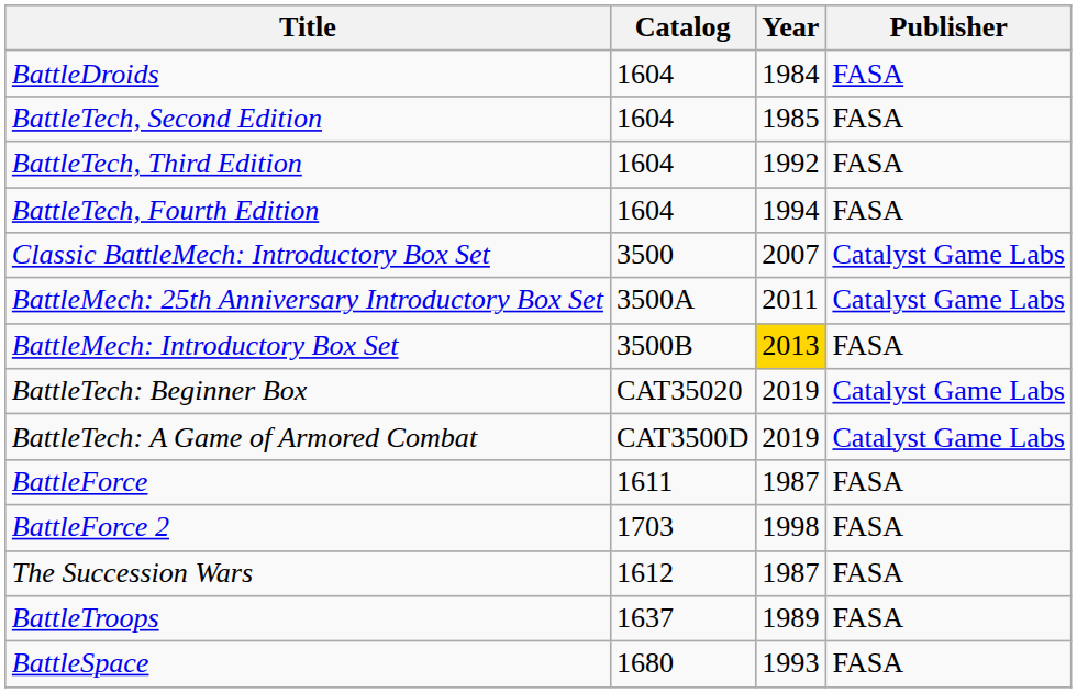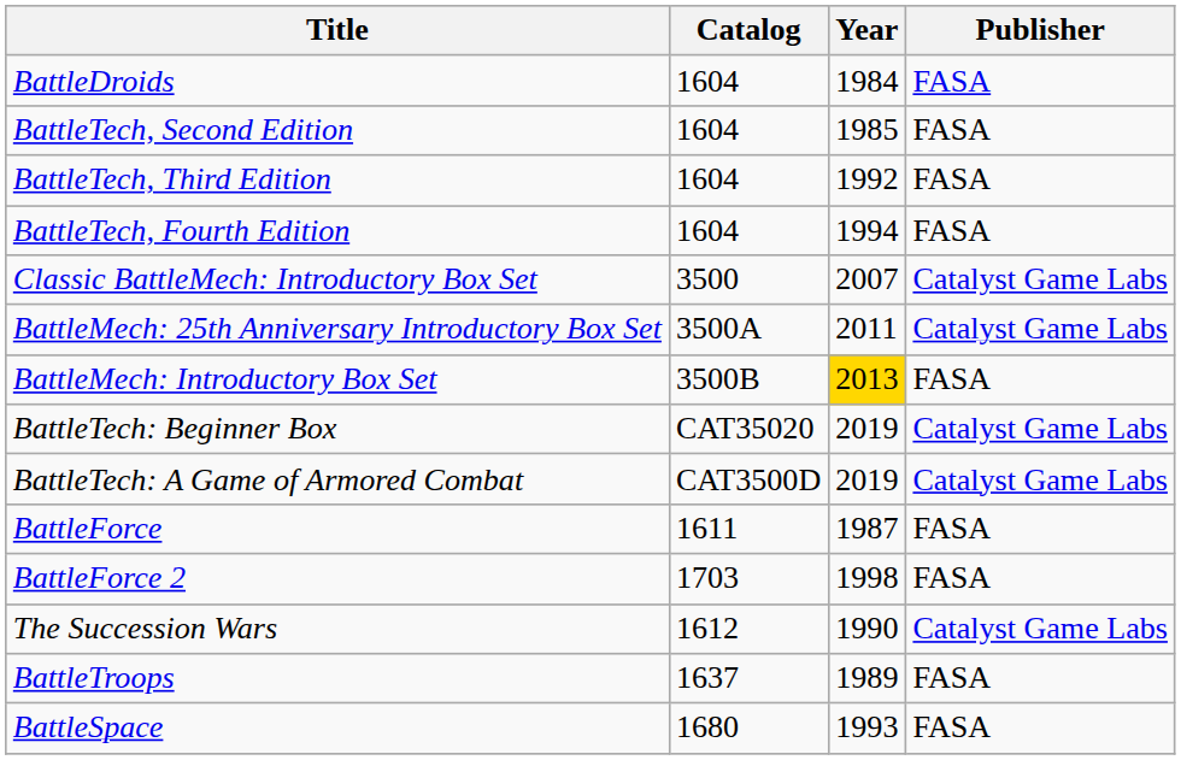 <table class="wikitable sortable">
 <tr>
 <th scope="col">Title</th>
 <th scope="col">Catalog</th>
 <th scope="col">Year</th>
 <th scope="col">Publisher</th>
 </tr>
 <tr>
 <td><em><a href='#'>BattleDroids</a></em></td>
 <td>1604</td>
 <td>1984</td>
 <td><a href='#'>FASA</a></td>
 </tr>
 <tr>
 <td><em><a href='#'>BattleTech, Second Edition</a></em></td>
 <td>1604</td>
 <td>1985</td>
 <td>FASA</td>
 </tr>
 <tr>
 <td><em><a href='#'>BattleTech, Third Edition</a></em></td>
 <td>1604</td>
 <td>1992</td>
 <td>FASA</td>
 </tr>
 <tr>
 <td><em><a href='#'>BattleTech, Fourth Edition</a></em></td>
 <td>1604</td>
 <td>1994</td>
 <td>FASA</td>
 </tr>
 <tr>
 <td><em><a href='#'>Classic BattleMech: Introductory Box Set</a></em></td>
 <td>3500</td>
 <td>2007</td>
 <td><a href='#'>Catalyst Game Labs</a></td>
 </tr>
 <tr>
 <td><em><a href='#'>BattleMech: 25th Anniversary Introductory Box Set</a></em></td>
 <td>3500A</td>
 <td>2011</td>
 <td><a href='#'>Catalyst Game Labs</a></td>
 </tr>
 <tr>
 <td><em><a href='#'>BattleMech: Introductory Box Set</a></em></td>
 <td>3500B</td>
 <td style="background: gold;">2013</td>
 <td>FASA</td>
 </tr>
 <tr>
 <td><em>BattleTech: Beginner Box</em></td>
 <td>CAT35020</td>
 <td>2019</td>
 <td><a href='#'>Catalyst Game Labs</a></td>
 </tr>
 <tr>
 <td><em>BattleTech: A Game of Armored Combat</em></td>
 <td>CAT3500D</td>
 <td>2019</td>
 <td><a href='#'>Catalyst Game Labs</a></td>
 </tr>
 <tr>
 <td><em><a href='#'>BattleForce</a></em></td>
 <td>1611</td>
 <td>1987</td>
 <td>FASA</td>
 </tr>
 <tr>
 <td><em><a href='#'>BattleForce 2</a></em></td>
 <td>1703</td>
 <td>1998</td>
 <td>FASA</td>
 </tr>
 <tr>
 <td><em>The Succession Wars</em></td>
 <td>1612</td>
-<td>1987</td>
-<td>FASA</td>
+<td>1990</td>
+<td><a href='#'>Catalyst Game Labs</a></td>
 </tr>
 <tr>
 <td><em><a href='#'>BattleTroops</a></em></td>
 <td>1637</td>
 <td>1989</td>
 <td>FASA</td>
 </tr>
 <tr>
 <td><em><a href='#'>BattleSpace</a></em></td>
 <td>1680</td>
 <td>1993</td>
 <td>FASA</td>
 </tr>
 </table>
